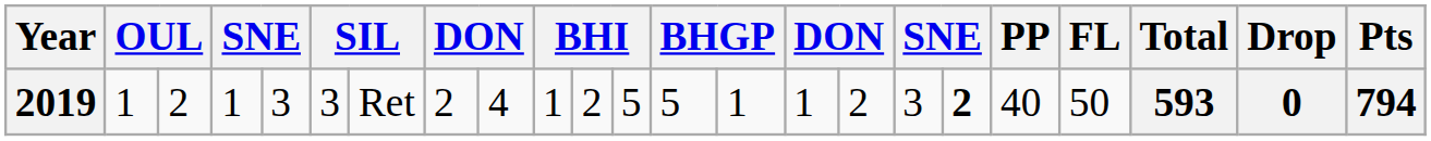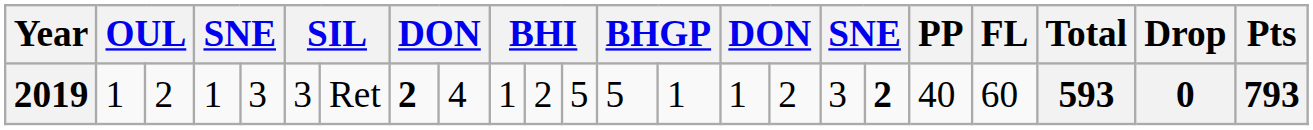 <table class="wikitable">
 <tr>
 <th>Year</th>
 <th colspan="2"><a href='#'>OUL</a></th>
 <th colspan="2"><a href='#'>SNE</a></th>
 <th colspan="2"><a href='#'>SIL</a></th>
 <th colspan="2"><a href='#'>DON</a></th>
 <th colspan="3"><a href='#'>BHI</a></th>
 <th colspan="2"><a href='#'>BHGP</a></th>
 <th colspan="2"><a href='#'>DON</a></th>
 <th colspan="2"><a href='#'>SNE</a></th>
 <th><abbr>PP</abbr></th>
 <th><abbr>FL</abbr></th>
 <th>Total</th>
 <th><abbr>Drop</abbr></th>
 <th>Pts</th>
 </tr>
 <tr>
 <th>2019</th>
 <td>1</td>
 <td>2</td>
 <td>1</td>
 <td>3</td>
 <td>3</td>
 <td>Ret</td>
-<td>2</td>
+<td><strong>2</strong></td>
 <td>4</td>
 <td>1</td>
 <td>2</td>
 <td>5</td>
 <td>5</td>
 <td>1</td>
 <td>1</td>
 <td>2</td>
 <td>3</td>
 <td><strong>2</strong></td>
 <td>40</td>
-<td>50</td>
+<td>60</td>
 <th>593</th>
 <th>0</th>
-<th>794</th>
+<th>793</th>
 </tr>
 </table>
